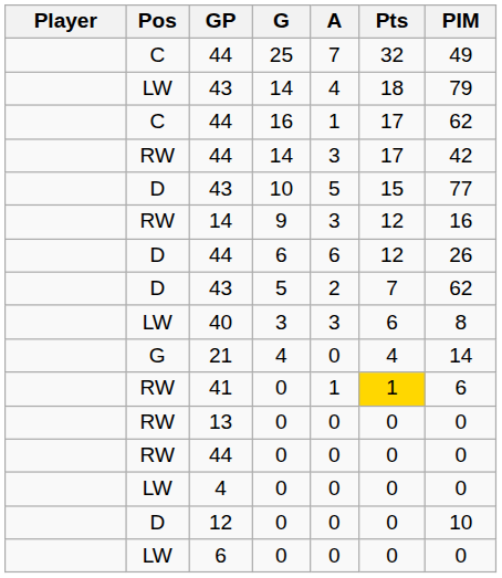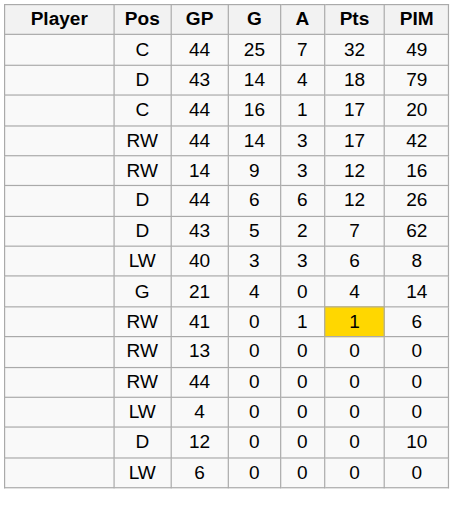 <table class="wikitable sortable" width="60%">
 <tr ALIGN="center">
 <th bgcolor="#DDDDFF" width="10%">Player</th>
 <th bgcolor="#DDDDFF" width="3%" title="Position">Pos</th>
 <th bgcolor="#DDDDFF" width="5%" title="Games played">GP</th>
 <th bgcolor="#DDDDFF" width="5%" title="Goals">G</th>
 <th bgcolor="#DDDDFF" width="5%" title="Assists">A</th>
 <th bgcolor="#DDDDFF" width="5%" title="Points">Pts</th>
 <th bgcolor="#DDDDFF" width="5%" title="Penalties in Minutes">PIM</th>
 </tr>
 <tr align="center">
 <td align="right"></td>
 <td>C</td>
 <td>44</td>
 <td>25</td>
 <td>7</td>
 <td>32</td>
 <td>49</td>
 </tr>
 <tr align="center">
 <td align="right"></td>
-<td>LW</td>
+<td>D</td>
 <td>43</td>
 <td>14</td>
 <td>4</td>
 <td>18</td>
 <td>79</td>
 </tr>
 <tr align="center">
 <td align="right"></td>
 <td>C</td>
 <td>44</td>
 <td>16</td>
 <td>1</td>
 <td>17</td>
-<td>62</td>
+<td>20</td>
 </tr>
 <tr align="center">
 <td align="right"></td>
 <td>RW</td>
 <td>44</td>
 <td>14</td>
 <td>3</td>
 <td>17</td>
 <td>42</td>
-</tr>
-<tr align="center">
-<td align="right"></td>
-<td>D</td>
-<td>43</td>
-<td>10</td>
-<td>5</td>
-<td>15</td>
-<td>77</td>
 </tr>
 <tr align="center">
 <td align="right"></td>
 <td>RW</td>
 <td>14</td>
 <td>9</td>
 <td>3</td>
 <td>12</td>
 <td>16</td>
 </tr>
 <tr align="center">
 <td align="right"></td>
 <td>D</td>
 <td>44</td>
 <td>6</td>
 <td>6</td>
 <td>12</td>
 <td>26</td>
 </tr>
 <tr align="center">
 <td align="right"></td>
 <td>D</td>
 <td>43</td>
 <td>5</td>
 <td>2</td>
 <td>7</td>
 <td>62</td>
 </tr>
 <tr align="center">
 <td align="right"></td>
 <td>LW</td>
 <td>40</td>
 <td>3</td>
 <td>3</td>
 <td>6</td>
 <td>8</td>
 </tr>
 <tr align="center">
 <td align="right"></td>
 <td>G</td>
 <td>21</td>
 <td>4</td>
 <td>0</td>
 <td>4</td>
 <td>14</td>
 </tr>
 <tr align="center">
 <td align="right"></td>
 <td>RW</td>
 <td>41</td>
 <td>0</td>
 <td>1</td>
 <td style="background: gold;">1</td>
 <td>6</td>
 </tr>
 <tr align="center">
 <td align="right"></td>
 <td>RW</td>
 <td>13</td>
 <td>0</td>
 <td>0</td>
 <td>0</td>
 <td>0</td>
 </tr>
 <tr align="center">
 <td align="right"></td>
 <td>RW</td>
 <td>44</td>
 <td>0</td>
 <td>0</td>
 <td>0</td>
 <td>0</td>
 </tr>
 <tr align="center">
 <td align="right"></td>
 <td>LW</td>
 <td>4</td>
 <td>0</td>
 <td>0</td>
 <td>0</td>
 <td>0</td>
 </tr>
 <tr align="center">
 <td align="right"></td>
 <td>D</td>
 <td>12</td>
 <td>0</td>
 <td>0</td>
 <td>0</td>
 <td>10</td>
 </tr>
 <tr align="center">
 <td align="right"></td>
 <td>LW</td>
 <td>6</td>
 <td>0</td>
 <td>0</td>
 <td>0</td>
 <td>0</td>
 </tr>
 </table>
